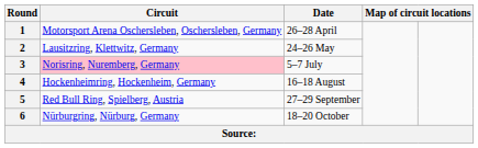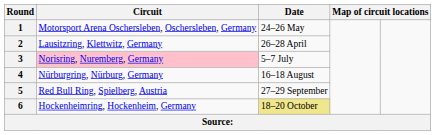 <table class="wikitable" style="font-size:85%;">
 <tr>
 <th>Round</th>
 <th>Circuit</th>
 <th>Date</th>
 <th colspan=2>Map of circuit locations</th>
 </tr>
 <tr>
 <th>1</th>
 <td> <a href='#'>Motorsport Arena Oschersleben</a>, <a href='#'>Oschersleben</a>, <a href='#'>Germany</a></td>
-<td>26–28 April</td>
+<td>24–26 May</td>
 <td rowspan="6"></td>
 <td rowspan="6"></td>
 </tr>
 <tr>
 <th>2</th>
 <td> <a href='#'>Lausitzring</a>, <a href='#'>Klettwitz</a>, <a href='#'>Germany</a></td>
-<td>24–26 May</td>
+<td>26–28 April</td>
 </tr>
 <tr>
 <th>3</th>
 <td style="background: pink;"> <a href='#'>Norisring</a>, <a href='#'>Nuremberg</a>, <a href='#'>Germany</a></td>
 <td>5–7 July</td>
 </tr>
 <tr>
 <th>4</th>
-<td> <a href='#'>Hockenheimring</a>, <a href='#'>Hockenheim</a>, <a href='#'>Germany</a></td>
+<td> <a href='#'>Nürburgring</a>, <a href='#'>Nürburg</a>, <a href='#'>Germany</a></td>
 <td>16–18 August</td>
 </tr>
 <tr>
 <th>5</th>
 <td> <a href='#'>Red Bull Ring</a>, <a href='#'>Spielberg</a>, <a href='#'>Austria</a></td>
 <td>27–29 September</td>
 </tr>
 <tr>
 <th>6</th>
-<td> <a href='#'>Nürburgring</a>, <a href='#'>Nürburg</a>, <a href='#'>Germany</a></td>
-<td>18–20 October</td>
+<td> <a href='#'>Hockenheimring</a>, <a href='#'>Hockenheim</a>, <a href='#'>Germany</a></td>
+<td style="background: khaki;">18–20 October</td>
 </tr>
 <tr>
 <th colspan="5">Source:</th>
 </tr>
 </table>
